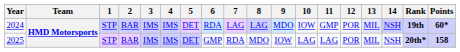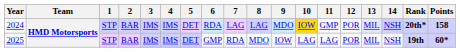 <table class="wikitable" style="text-align:center; font-size:85%">
 <tr>
 <th>Year</th>
 <th>Team</th>
 <th>1</th>
 <th>2</th>
 <th>3</th>
 <th>4</th>
 <th>5</th>
 <th>6</th>
 <th>7</th>
 <th>8</th>
 <th>9</th>
 <th>10</th>
 <th>11</th>
 <th>12</th>
 <th>13</th>
 <th>14</th>
 <th>Rank</th>
 <th>Points</th>
 </tr>
 <tr>
 <td><a href='#'>2024</a></td>
 <th rowspan=2 nowrap><a href='#'>HMD Motorsports</a></th>
 <td style="background:#CFCFFF;"><a href='#'>STP</a><br></td>
 <td style="background:#CFCFFF;"><a href='#'>BAR</a><br></td>
 <td style="background:#CFCFFF;"><a href='#'>IMS</a><br></td>
 <td style="background:#CFCFFF;"><a href='#'>IMS</a><br></td>
 <td style="background:#EFCFFF;"><a href='#'>DET</a><br></td>
 <td style="background:#CFEAFF;"><a href='#'>RDA</a><br></td>
 <td style="background:#EFCFFF;"><a href='#'>LAG</a><br></td>
 <td style="background:#CFCFFF;"><a href='#'>LAG</a><br></td>
 <td style="background:#CFEAFF;"><a href='#'>MDO</a><br></td>
-<td><a href='#'>IOW</a></td>
+<td style="background: gold;"><a href='#'>IOW</a></td>
 <td><a href='#'>GMP</a></td>
 <td><a href='#'>POR</a></td>
 <td style="background: lavender;"><a href='#'>MIL</a></td>
 <td style="background:#CFCFFF;"><a href='#'>NSH</a><br></td>
-<th style="background:#CFCFFF;">19th</th>
-<th style="background:#CFCFFF;">60*</th>
+<th style="background:#CFCFFF;">20th*</th>
+<th style="background:#CFCFFF;">158</th>
 </tr>
 <tr>
 <td><a href='#'>2025</a></td>
 <td style="background:#EFCFFF;"><a href='#'>STP</a><br></td>
 <td style="background:#EFCFFF;"><a href='#'>BAR</a><br></td>
 <td style="background:#CFCFFF;"><a href='#'>IMS</a><br></td>
 <td style="background:#CFCFFF;"><a href='#'>IMS</a><br></td>
 <td style="background:#CFCFFF;"><a href='#'>DET</a><br></td>
 <td style="background:#;"><a href='#'>GMP</a></td>
 <td style="background:#;"><a href='#'>RDA</a></td>
 <td style="background:#;"><a href='#'>MDO</a></td>
 <td style="background:#;"><a href='#'>IOW</a></td>
 <td style="background:#;"><a href='#'>LAG</a></td>
 <td style="background:#;"><a href='#'>LAG</a></td>
 <td style="background:#;"><a href='#'>POR</a></td>
 <td style="background:#;"><a href='#'>MIL</a></td>
 <td style="background:#;"><a href='#'>NSH</a></td>
-<th style="background:#CFCFFF;">20th*</th>
-<th style="background:#CFCFFF;">158</th>
+<th style="background:#CFCFFF;">19th</th>
+<th style="background:#CFCFFF;">60*</th>
 </tr>
 </table>
